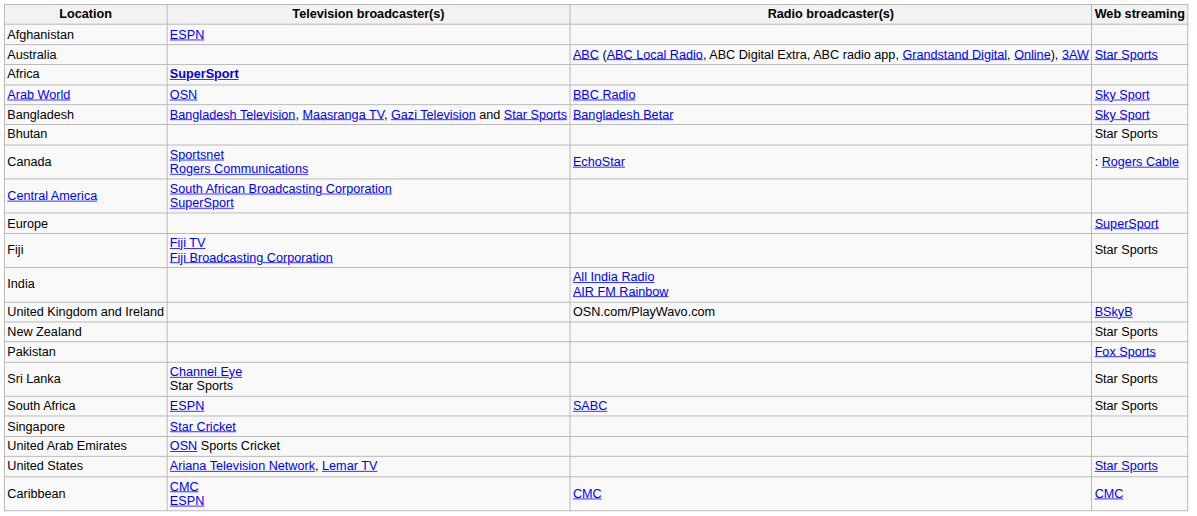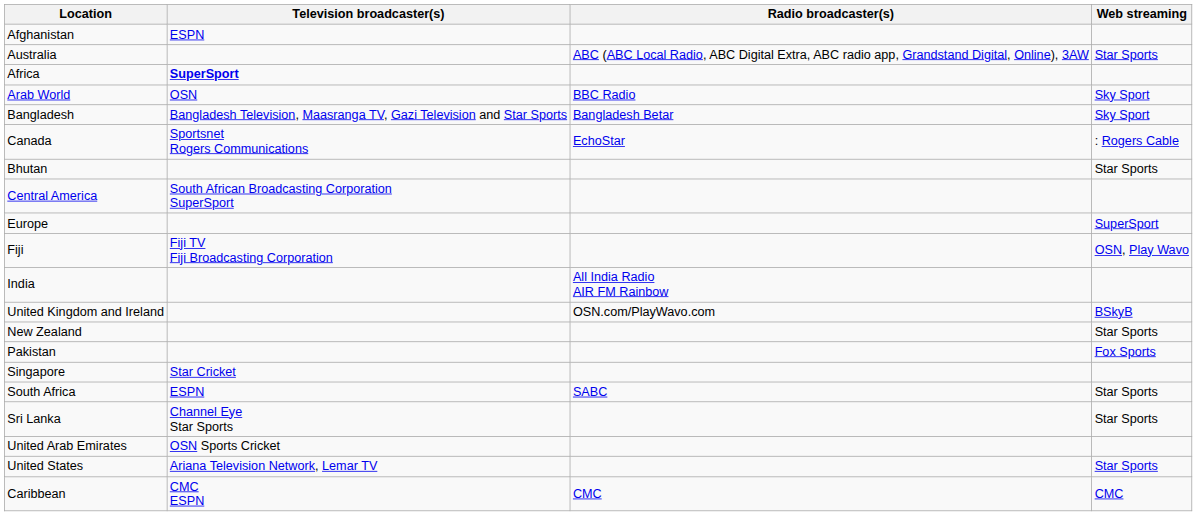 <table class="wikitable">
 <tr>
 <th>Location</th>
 <th>Television broadcaster(s)</th>
 <th>Radio broadcaster(s)</th>
 <th>Web streaming</th>
 </tr>
 <tr>
 <td>Afghanistan</td>
 <td> <a href='#'>ESPN</a></td>
 <td></td>
 <td></td>
 </tr>
 <tr>
 <td>Australia</td>
 <td></td>
 <td><a href='#'>ABC</a> (<a href='#'>ABC Local Radio</a>, ABC Digital Extra, ABC radio app, <a href='#'>Grandstand Digital</a>, <a href='#'>Online</a>), <a href='#'>3AW</a></td>
 <td><a href='#'>Star Sports</a></td>
 </tr>
 <tr>
 <td>Africa </td>
 <td><strong><a href='#'>SuperSport</a></strong></td>
 <td></td>
 <td></td>
 </tr>
 <tr>
 <td><a href='#'>Arab World</a></td>
 <td><a href='#'>OSN</a></td>
 <td><a href='#'>BBC Radio</a></td>
 <td><a href='#'>Sky Sport</a></td>
 </tr>
 <tr>
 <td>Bangladesh</td>
 <td> <a href='#'>Bangladesh Television</a>, <a href='#'>Maasranga TV</a>, <a href='#'>Gazi Television</a> and <a href='#'>Star Sports</a></td>
 <td><a href='#'>Bangladesh Betar</a></td>
 <td><a href='#'>Sky Sport</a></td>
 </tr>
 <tr>
+<td>Canada</td>
+<td> <a href='#'>Sportsnet</a> <br> <a href='#'>Rogers Communications</a></td>
+<td><a href='#'>EchoStar</a></td>
+<td>: <a href='#'>Rogers Cable</a></td>
+</tr>
+<tr>
 <td>Bhutan</td>
 <td></td>
 <td></td>
 <td>Star Sports</td>
-</tr>
-<tr>
-<td>Canada</td>
-<td> <a href='#'>Sportsnet</a> <br> <a href='#'>Rogers Communications</a></td>
-<td><a href='#'>EchoStar</a></td>
-<td>: <a href='#'>Rogers Cable</a></td>
 </tr>
 <tr>
 <td><a href='#'>Central America</a></td>
 <td> <a href='#'>South African Broadcasting Corporation</a> <br> <a href='#'>SuperSport</a></td>
 <td></td>
 <td></td>
 </tr>
 <tr>
 <td>Europe<br></td>
 <td></td>
 <td></td>
 <td><a href='#'>SuperSport</a></td>
 </tr>
 <tr>
 <td>Fiji</td>
 <td><a href='#'>Fiji TV</a> <br> <a href='#'>Fiji Broadcasting Corporation</a></td>
 <td></td>
-<td>Star Sports</td>
+<td><a href='#'>OSN</a>, <a href='#'>Play Wavo</a></td>
 </tr>
 <tr>
 <td>India</td>
 <td></td>
 <td><a href='#'>All India Radio</a> <br><a href='#'>AIR FM Rainbow</a> </td>
 <td></td>
 </tr>
 <tr>
 <td>United Kingdom and Ireland</td>
 <td></td>
 <td>OSN.com/PlayWavo.com</td>
 <td><a href='#'>BSkyB</a></td>
 </tr>
 <tr>
 <td>New Zealand</td>
 <td></td>
 <td></td>
 <td>Star Sports</td>
 </tr>
 <tr>
 <td>Pakistan</td>
 <td></td>
 <td></td>
 <td><a href='#'>Fox Sports</a> </td>
 </tr>
 <tr>
-<td>Sri Lanka</td>
-<td> <a href='#'>Channel Eye</a> <br>  Star Sports</td>
+<td>Singapore</td>
+<td><a href='#'>Star Cricket</a></td>
 <td></td>
-<td>Star Sports</td>
+<td></td>
 </tr>
 <tr>
 <td>South Africa</td>
 <td><a href='#'>ESPN</a></td>
 <td><a href='#'>SABC</a></td>
 <td>Star Sports</td>
 </tr>
 <tr>
-<td>Singapore</td>
-<td><a href='#'>Star Cricket</a></td>
+<td>Sri Lanka</td>
+<td> <a href='#'>Channel Eye</a> <br>  Star Sports</td>
 <td></td>
-<td></td>
+<td>Star Sports</td>
 </tr>
 <tr>
 <td>United Arab Emirates</td>
 <td> <a href='#'>OSN</a> Sports Cricket</td>
 <td></td>
 <td></td>
 </tr>
 <tr>
 <td>United States</td>
 <td> <a href='#'>Ariana Television Network</a>, <a href='#'>Lemar TV</a></td>
 <td></td>
 <td><a href='#'>Star Sports</a></td>
 </tr>
 <tr>
 <td>Caribbean</td>
 <td> <a href='#'>CMC</a> <br>  <a href='#'>ESPN</a></td>
 <td><a href='#'>CMC</a></td>
 <td><a href='#'>CMC</a></td>
 </tr>
 </table>
